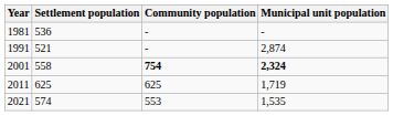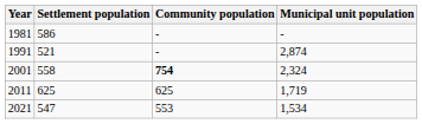 <table class=wikitable>
 <tr>
 <th>Year</th>
 <th>Settlement population</th>
 <th>Community population</th>
 <th>Municipal unit population</th>
 </tr>
 <tr>
 <td>1981</td>
-<td>536</td>
+<td>586</td>
 <td>-</td>
 <td>-</td>
 </tr>
 <tr>
 <td>1991</td>
 <td>521</td>
 <td>-</td>
 <td>2,874</td>
 </tr>
 <tr>
 <td>2001</td>
 <td>558</td>
 <td><strong>754</strong></td>
-<td><strong>2,324</strong></td>
+<td>2,324</td>
 </tr>
 <tr>
 <td>2011</td>
 <td>625</td>
 <td>625</td>
 <td>1,719</td>
 </tr>
 <tr>
 <td>2021</td>
-<td>574</td>
+<td>547</td>
 <td>553</td>
-<td>1,535</td>
+<td>1,534</td>
 </tr>
 </table>
